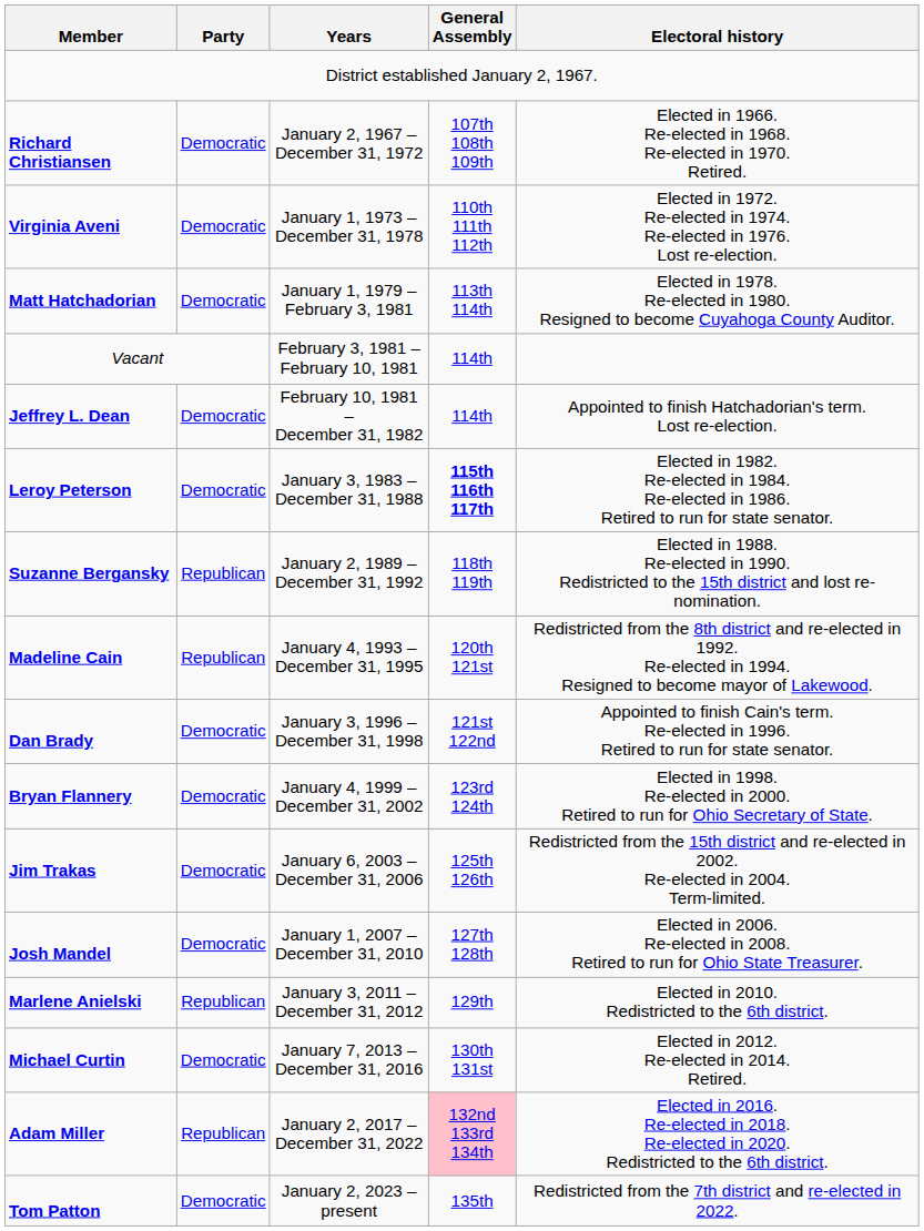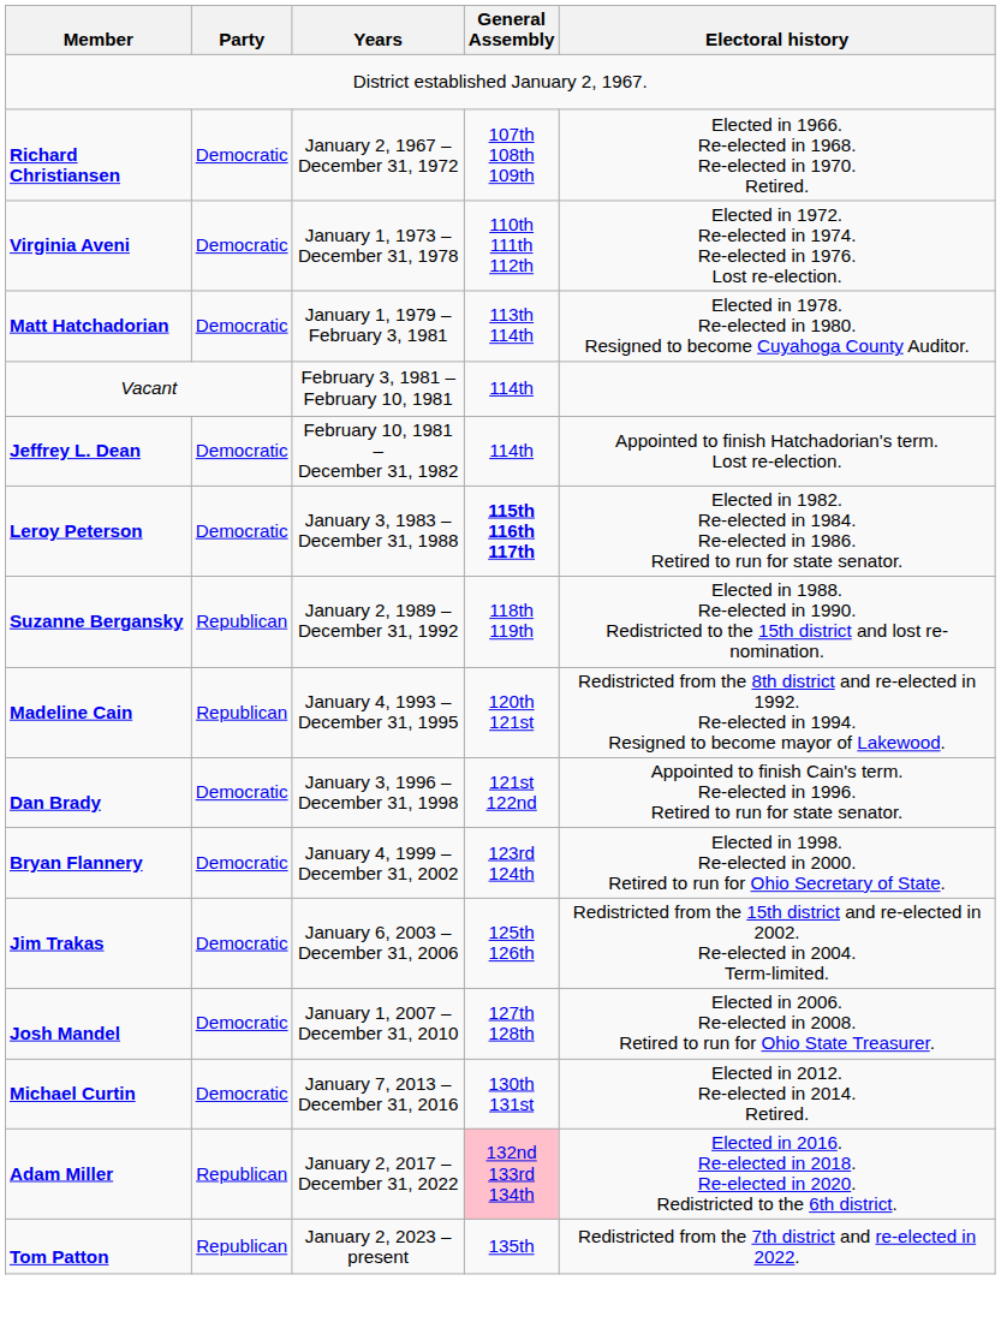 <table class=wikitable style="text-align:center">
 <tr valign=bottom>
 <th>Member</th>
 <th>Party</th>
 <th>Years</th>
 <th>General<br>Assembly</th>
 <th>Electoral history</th>
 </tr>
 <tr style="height:3em">
 <td colspan=5>District established January 2, 1967.</td>
 </tr>
 <tr style="height:3em">
 <td align=left><br><strong><a href='#'>Richard Christiansen</a></strong><br></td>
 <td><a href='#'>Democratic</a></td>
 <td>January 2, 1967 –<br>December 31, 1972</td>
 <td><a href='#'>107th</a><br><a href='#'>108th</a><br><a href='#'>109th</a></td>
 <td>Elected in 1966.<br>Re-elected in 1968.<br>Re-elected in 1970.<br>Retired.</td>
 </tr>
 <tr style="height:3em">
 <td align=left><strong><a href='#'>Virginia Aveni</a></strong><br></td>
 <td><a href='#'>Democratic</a></td>
 <td>January 1, 1973 –<br>December 31, 1978</td>
 <td><a href='#'>110th</a><br><a href='#'>111th</a><br><a href='#'>112th</a></td>
 <td>Elected in 1972.<br>Re-elected in 1974.<br>Re-elected in 1976.<br>Lost re-election.</td>
 </tr>
 <tr style="height:3em">
 <td align=left><strong><a href='#'>Matt Hatchadorian</a></strong><br></td>
 <td><a href='#'>Democratic</a></td>
 <td>January 1, 1979 –<br>February 3, 1981</td>
 <td><a href='#'>113th</a><br><a href='#'>114th</a></td>
 <td>Elected in 1978.<br>Re-elected in 1980.<br>Resigned to become <a href='#'>Cuyahoga County</a> Auditor.</td>
 </tr>
 <tr style="height:3em">
 <td colspan=2><em>Vacant</em></td>
 <td nowrap>February 3, 1981 –<br>February 10, 1981</td>
 <td><a href='#'>114th</a></td>
 <td></td>
 </tr>
 <tr style="height:3em">
 <td align=left><strong><a href='#'>Jeffrey L. Dean</a></strong><br></td>
 <td><a href='#'>Democratic</a></td>
 <td>February 10, 1981 –<br>December 31, 1982</td>
 <td><a href='#'>114th</a></td>
 <td>Appointed to finish Hatchadorian's term.<br>Lost re-election.</td>
 </tr>
 <tr style="height:3em">
 <td align=left><strong><a href='#'>Leroy Peterson</a></strong><br></td>
 <td><a href='#'>Democratic</a></td>
 <td>January 3, 1983 –<br>December 31, 1988</td>
 <td><strong><a href='#'>115th</a><br><a href='#'>116th</a><br><a href='#'>117th</a></strong></td>
 <td>Elected in 1982.<br>Re-elected in 1984.<br>Re-elected in 1986.<br>Retired to run for state senator.</td>
 </tr>
 <tr style="height:3em">
 <td align=left><strong><a href='#'>Suzanne Bergansky</a></strong><br></td>
 <td><a href='#'>Republican</a></td>
 <td>January 2, 1989 –<br>December 31, 1992</td>
 <td><a href='#'>118th</a><br><a href='#'>119th</a></td>
 <td>Elected in 1988.<br>Re-elected in 1990.<br>Redistricted to the <a href='#'>15th district</a> and lost re-nomination.</td>
 </tr>
 <tr style="height:3em">
 <td align=left><strong><a href='#'>Madeline Cain</a></strong><br></td>
 <td><a href='#'>Republican</a></td>
 <td>January 4, 1993 –<br>December 31, 1995</td>
 <td><a href='#'>120th</a><br><a href='#'>121st</a></td>
 <td>Redistricted from the <a href='#'>8th district</a> and re-elected in 1992.<br>Re-elected in 1994.<br>Resigned to become mayor of <a href='#'>Lakewood</a>.</td>
 </tr>
 <tr style="height:3em">
 <td align=left><br><strong><a href='#'>Dan Brady</a></strong><br></td>
 <td><a href='#'>Democratic</a></td>
 <td>January 3, 1996 –<br>December 31, 1998</td>
 <td><a href='#'>121st</a><br><a href='#'>122nd</a></td>
 <td>Appointed to finish Cain's term.<br>Re-elected in 1996.<br>Retired to run for state senator.</td>
 </tr>
 <tr style="height:3em">
 <td align=left><strong><a href='#'>Bryan Flannery</a></strong><br></td>
 <td><a href='#'>Democratic</a></td>
 <td>January 4, 1999 –<br>December 31, 2002</td>
 <td><a href='#'>123rd</a><br><a href='#'>124th</a></td>
 <td>Elected in 1998.<br>Re-elected in 2000.<br>Retired to run for <a href='#'>Ohio Secretary of State</a>.</td>
 </tr>
 <tr style="height:3em">
 <td align=left><strong><a href='#'>Jim Trakas</a></strong><br></td>
 <td><a href='#'>Democratic</a></td>
 <td>January 6, 2003 –<br>December 31, 2006</td>
 <td><a href='#'>125th</a><br><a href='#'>126th</a></td>
 <td>Redistricted from the <a href='#'>15th district</a> and re-elected in 2002.<br>Re-elected in 2004.<br>Term-limited.</td>
 </tr>
 <tr style="height:3em">
 <td align=left><br><strong><a href='#'>Josh Mandel</a></strong><br></td>
 <td><a href='#'>Democratic</a></td>
 <td>January 1, 2007 –<br>December 31, 2010</td>
 <td><a href='#'>127th</a><br><a href='#'>128th</a></td>
 <td>Elected in 2006.<br>Re-elected in 2008.<br>Retired to run for <a href='#'>Ohio State Treasurer</a>.</td>
 </tr>
 <tr style="height:3em">
-<td align=left><strong><a href='#'>Marlene Anielski</a></strong><br></td>
-<td><a href='#'>Republican</a></td>
-<td>January 3, 2011 –<br>December 31, 2012</td>
-<td><a href='#'>129th</a></td>
-<td>Elected in 2010.<br>Redistricted to the <a href='#'>6th district</a>.</td>
-</tr>
-<tr style="height:3em">
 <td align=left><strong><a href='#'>Michael Curtin</a></strong><br></td>
 <td><a href='#'>Democratic</a></td>
 <td>January 7, 2013 –<br>December 31, 2016</td>
 <td><a href='#'>130th</a><br><a href='#'>131st</a></td>
 <td>Elected in 2012.<br>Re-elected in 2014.<br>Retired.</td>
 </tr>
 <tr style="height:3em">
 <td align=left><strong><a href='#'>Adam Miller</a></strong><br></td>
 <td><a href='#'>Republican</a></td>
 <td>January 2, 2017 –<br>December 31, 2022</td>
 <td style="background: pink;"><a href='#'>132nd</a><br><a href='#'>133rd</a><br><a href='#'>134th</a></td>
 <td><a href='#'>Elected in 2016</a>.<br><a href='#'>Re-elected in 2018</a>.<br><a href='#'>Re-elected in 2020</a>.<br>Redistricted to the <a href='#'>6th district</a>.</td>
 </tr>
 <tr style="height:3em">
 <td align=left><br><strong><a href='#'>Tom Patton</a></strong><br></td>
-<td><a href='#'>Democratic</a></td>
+<td><a href='#'>Republican</a></td>
 <td>January 2, 2023 –<br>present</td>
 <td><a href='#'>135th</a></td>
 <td>Redistricted from the <a href='#'>7th district</a> and <a href='#'>re-elected in 2022</a>.</td>
 </tr>
 </table>
